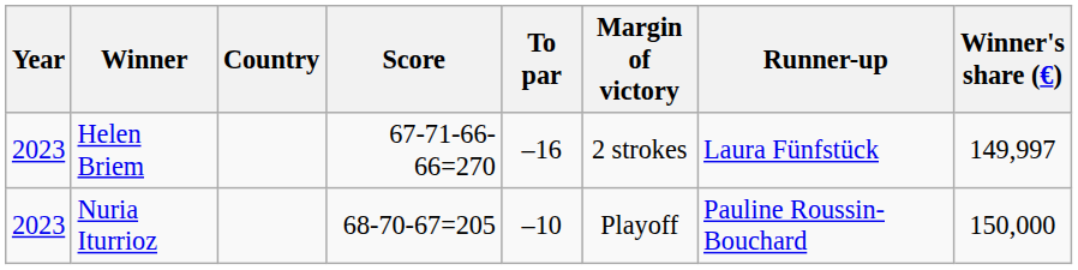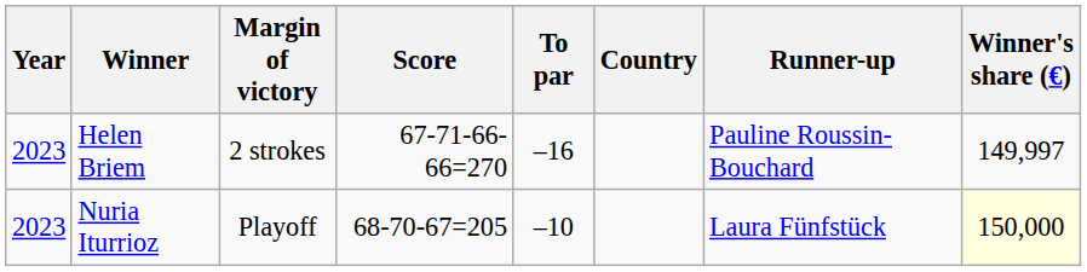 <table class=wikitable style="font-size:95%">
 <tr>
 <th>Year</th>
 <th>Winner</th>
-<th>Country</th>
+<th>Margin<br>of victory</th>
 <th>Score</th>
 <th>To par</th>
-<th>Margin<br>of victory</th>
+<th>Country</th>
 <th>Runner-up</th>
 <th>Winner's<br>share (<a href='#'>€</a>)</th>
 </tr>
 <tr>
 <td align=center><a href='#'>2023</a></td>
 <td><a href='#'>Helen Briem</a></td>
-<td></td>
+<td align=center>2 strokes</td>
 <td align=right>67-71-66-66=270</td>
 <td align=center>–16</td>
-<td align=center>2 strokes</td>
-<td> <a href='#'>Laura Fünfstück</a></td>
+<td></td>
+<td> <a href='#'>Pauline Roussin-Bouchard</a></td>
 <td align=center>149,997</td>
 </tr>
 <tr>
 <td align=center><a href='#'>2023</a></td>
 <td><a href='#'>Nuria Iturrioz</a></td>
-<td></td>
+<td align=center>Playoff</td>
 <td align=right>68-70-67=205</td>
 <td align=center>–10</td>
-<td align=center>Playoff</td>
-<td> <a href='#'>Pauline Roussin-Bouchard</a></td>
-<td align=center>150,000</td>
+<td></td>
+<td> <a href='#'>Laura Fünfstück</a></td>
+<td align=center style="background: lightyellow;">150,000</td>
 </tr>
 </table>
